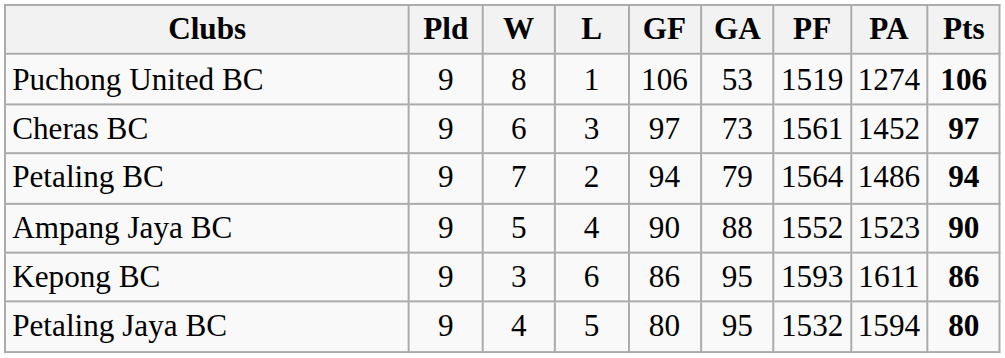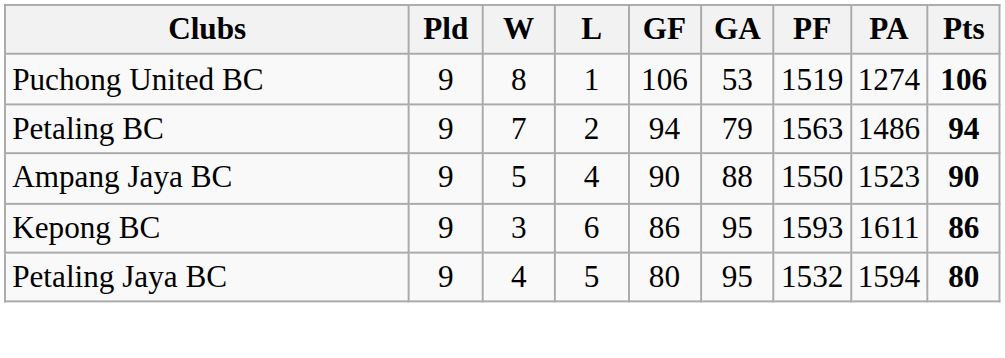 <table class=wikitable style="text-align:center">
 <tr>
 <th width=200>Clubs</th>
 <th width=30>Pld</th>
 <th width=30>W</th>
 <th width=30>L</th>
 <th width=30>GF</th>
 <th width=30>GA</th>
 <th width=30>PF</th>
 <th width=30>PA</th>
 <th width=30>Pts</th>
 </tr>
 <tr>
 <td style="text-align:left"> Puchong United BC</td>
 <td>9</td>
 <td>8</td>
 <td>1</td>
 <td>106</td>
 <td>53</td>
 <td>1519</td>
 <td>1274</td>
 <td><strong>106</strong></td>
 </tr>
 <tr>
-<td style="text-align:left"> Cheras BC</td>
-<td>9</td>
-<td>6</td>
-<td>3</td>
-<td>97</td>
-<td>73</td>
-<td>1561</td>
-<td>1452</td>
-<td><strong>97</strong></td>
-</tr>
-<tr>
 <td style="text-align:left"> Petaling BC</td>
 <td>9</td>
 <td>7</td>
 <td>2</td>
 <td>94</td>
 <td>79</td>
-<td>1564</td>
+<td>1563</td>
 <td>1486</td>
 <td><strong>94</strong></td>
 </tr>
 <tr>
 <td style="text-align:left"> Ampang Jaya BC</td>
 <td>9</td>
 <td>5</td>
 <td>4</td>
 <td>90</td>
 <td>88</td>
-<td>1552</td>
+<td>1550</td>
 <td>1523</td>
 <td><strong>90</strong></td>
 </tr>
 <tr>
 <td style="text-align:left"> Kepong BC</td>
 <td>9</td>
 <td>3</td>
 <td>6</td>
 <td>86</td>
 <td>95</td>
 <td>1593</td>
 <td>1611</td>
 <td><strong>86</strong></td>
 </tr>
 <tr>
 <td style="text-align:left"> Petaling Jaya BC</td>
 <td>9</td>
 <td>4</td>
 <td>5</td>
 <td>80</td>
 <td>95</td>
 <td>1532</td>
 <td>1594</td>
 <td><strong>80</strong></td>
 </tr>
 </table>
